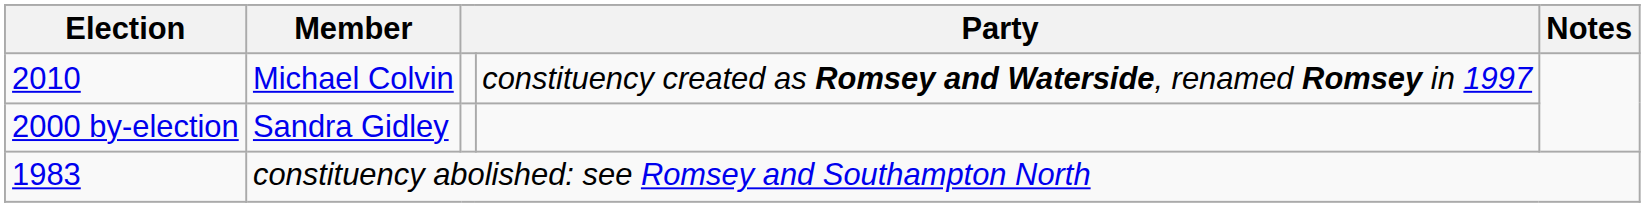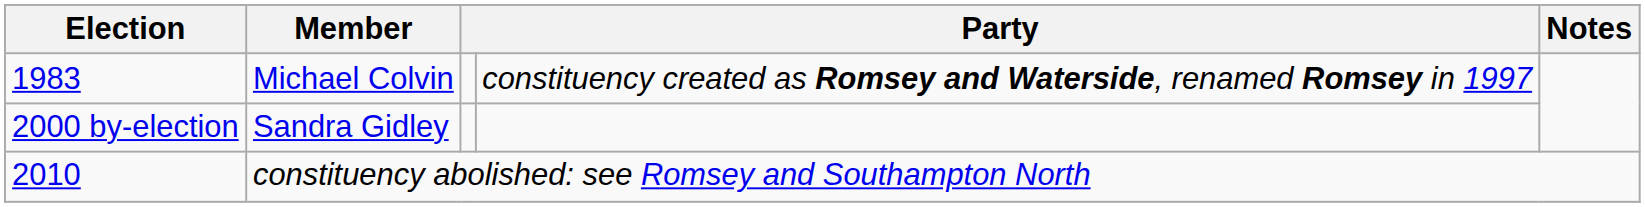 <table class="wikitable">
 <tr>
 <th>Election</th>
 <th>Member </th>
 <th colspan="2">Party</th>
 <th>Notes</th>
 </tr>
 <tr>
-<td><a href='#'>2010</a></td>
+<td><a href='#'>1983</a></td>
 <td><a href='#'>Michael Colvin</a></td>
 <td></td>
 <td><em>constituency created as <strong>Romsey and Waterside</strong>, renamed <strong>Romsey</strong> in <a href='#'>1997</a></em></td>
 </tr>
 <tr>
 <td><a href='#'>2000 by-election</a></td>
 <td><a href='#'>Sandra Gidley</a></td>
 <td></td>
 <td></td>
 </tr>
 <tr>
-<td><a href='#'>1983</a></td>
+<td><a href='#'>2010</a></td>
 <td colspan="4"><em>constituency abolished: see <a href='#'>Romsey and Southampton North</a></em></td>
 </tr>
 </table>
